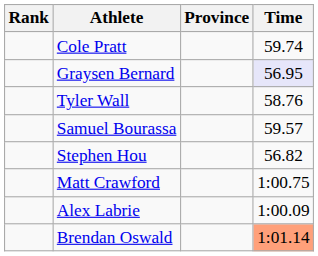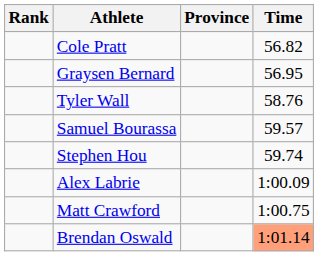 <table class="wikitable sortable" style="text-align:center">
 <tr>
 <th>Rank</th>
 <th>Athlete</th>
 <th>Province</th>
 <th>Time</th>
 </tr>
 <tr>
 <td></td>
 <td align=left><a href='#'>Cole Pratt</a></td>
 <td style="text-align:left;"></td>
-<td>59.74</td>
+<td>56.82</td>
 </tr>
 <tr>
 <td></td>
 <td align=left><a href='#'>Graysen Bernard</a></td>
 <td style="text-align:left;"></td>
-<td style="background: lavender;">56.95</td>
+<td>56.95</td>
 </tr>
 <tr>
 <td></td>
 <td align=left><a href='#'>Tyler Wall</a></td>
 <td style="text-align:left;"></td>
 <td>58.76</td>
 </tr>
 <tr>
 <td></td>
 <td align=left><a href='#'>Samuel Bourassa</a></td>
 <td style="text-align:left;"></td>
 <td>59.57</td>
 </tr>
 <tr>
 <td></td>
 <td align=left><a href='#'>Stephen Hou</a></td>
 <td style="text-align:left;"></td>
-<td>56.82</td>
+<td>59.74</td>
+</tr>
+<tr>
+<td></td>
+<td align=left><a href='#'>Alex Labrie</a></td>
+<td style="text-align:left;"></td>
+<td>1:00.09</td>
 </tr>
 <tr>
 <td></td>
 <td align=left><a href='#'>Matt Crawford</a></td>
 <td style="text-align:left;"></td>
 <td>1:00.75</td>
 </tr>
 <tr>
 <td></td>
-<td align=left><a href='#'>Alex Labrie</a></td>
-<td style="text-align:left;"></td>
-<td>1:00.09</td>
-</tr>
-<tr>
-<td></td>
 <td align=left><a href='#'>Brendan Oswald</a></td>
 <td style="text-align:left;"></td>
 <td style="background: lightsalmon;">1:01.14</td>
 </tr>
 </table>
